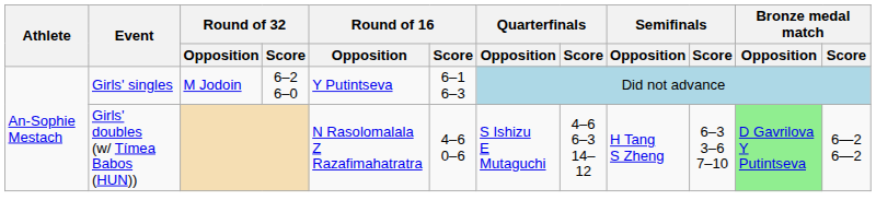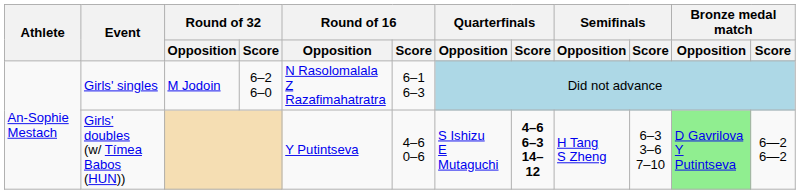 <table class=wikitable style="font-size:90%">
 <tr>
 <th rowspan="2">Athlete</th>
 <th rowspan="2">Event</th>
 <th colspan="2">Round of 32</th>
 <th colspan="2">Round of 16</th>
 <th colspan="2">Quarterfinals</th>
 <th colspan="2">Semifinals</th>
 <th colspan="2">Bronze medal match</th>
 </tr>
 <tr>
 <th>Opposition</th>
 <th>Score</th>
 <th>Opposition</th>
 <th>Score</th>
 <th>Opposition</th>
 <th>Score</th>
 <th>Opposition</th>
 <th>Score</th>
 <th>Opposition</th>
 <th>Score</th>
 </tr>
 <tr>
 <td rowspan="2"><a href='#'>An-Sophie Mestach</a></td>
 <td><a href='#'>Girls' singles</a></td>
 <td> <a href='#'>M Jodoin</a></td>
 <td align=center>6–2<br>6–0</td>
-<td> <a href='#'>Y Putintseva</a></td>
+<td> <a href='#'>N Rasolomalala</a><br> <a href='#'>Z Razafimahatratra</a></td>
 <td align=center>6–1<br>6–3</td>
 <td align=center colspan="6" bgcolor="lightblue">Did not advance</td>
 </tr>
 <tr>
 <td><a href='#'>Girls' doubles</a><br>(w/ <a href='#'>Tímea Babos</a> (<a href='#'>HUN</a>))</td>
 <td colspan="2" bgcolor="wheat"></td>
-<td> <a href='#'>N Rasolomalala</a><br> <a href='#'>Z Razafimahatratra</a></td>
+<td> <a href='#'>Y Putintseva</a></td>
 <td align=center>4–6<br>0–6</td>
 <td> <a href='#'>S Ishizu</a><br> <a href='#'>E Mutaguchi</a></td>
-<td align=center>4–6<br>6–3<br>14–12</td>
+<td align=center><strong>4–6<br>6–3<br>14–12</strong></td>
 <td> <a href='#'>H Tang</a><br> <a href='#'>S Zheng</a></td>
 <td align=center>6–3<br>3–6<br>7–10</td>
 <td style="background: lightgreen;"> <a href='#'>D Gavrilova</a><br> <a href='#'>Y Putintseva</a></td>
 <td align=center>6—2<br>6—2<br></td>
 </tr>
 </table>
